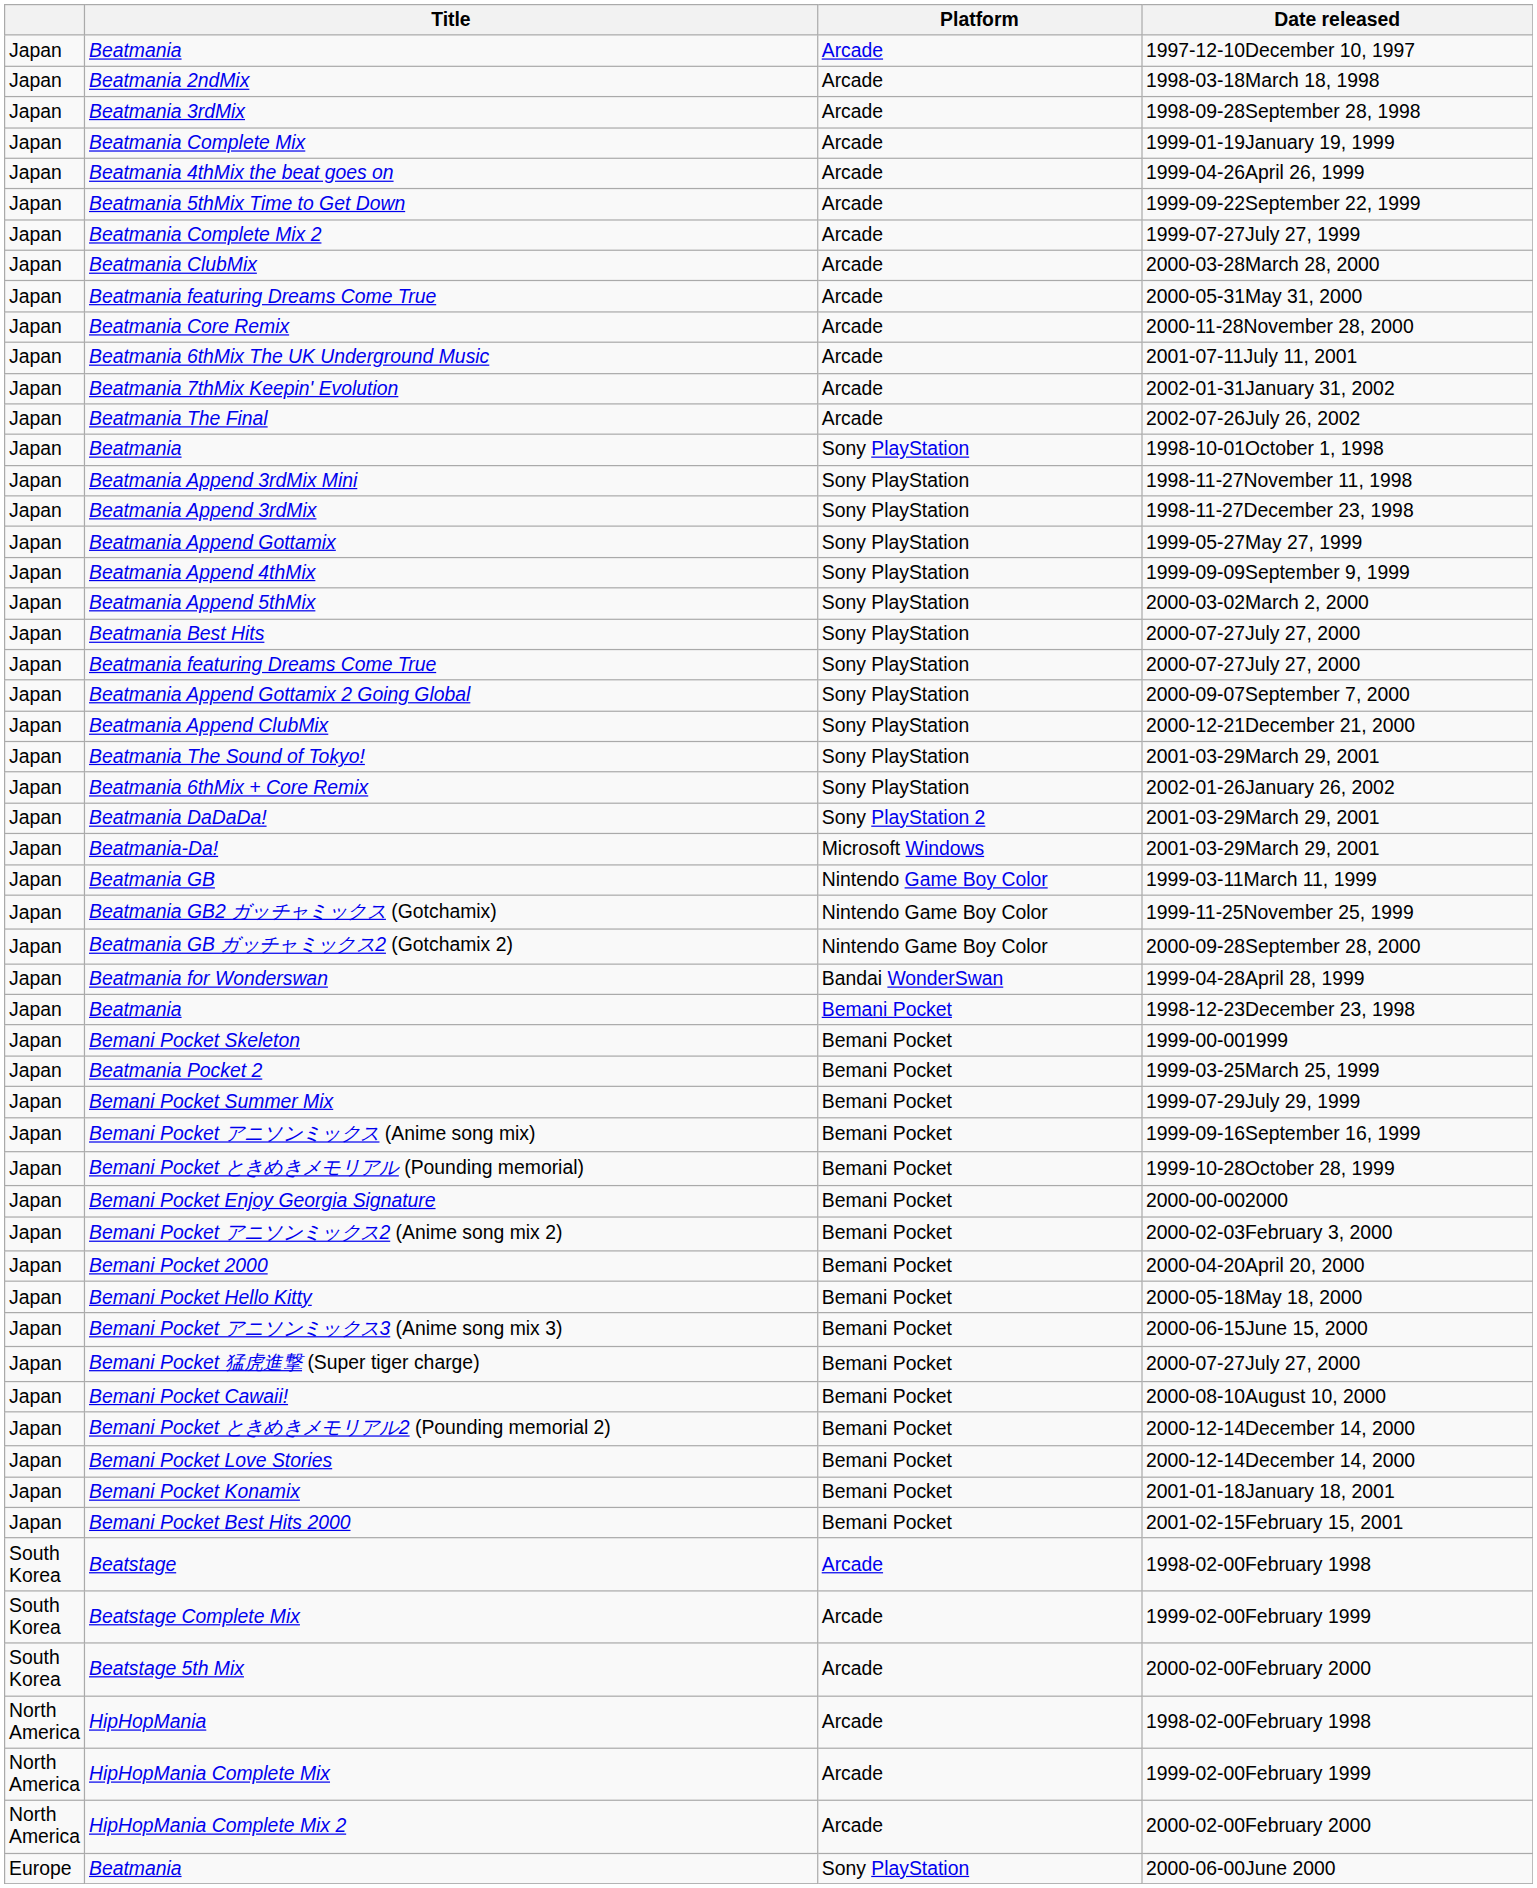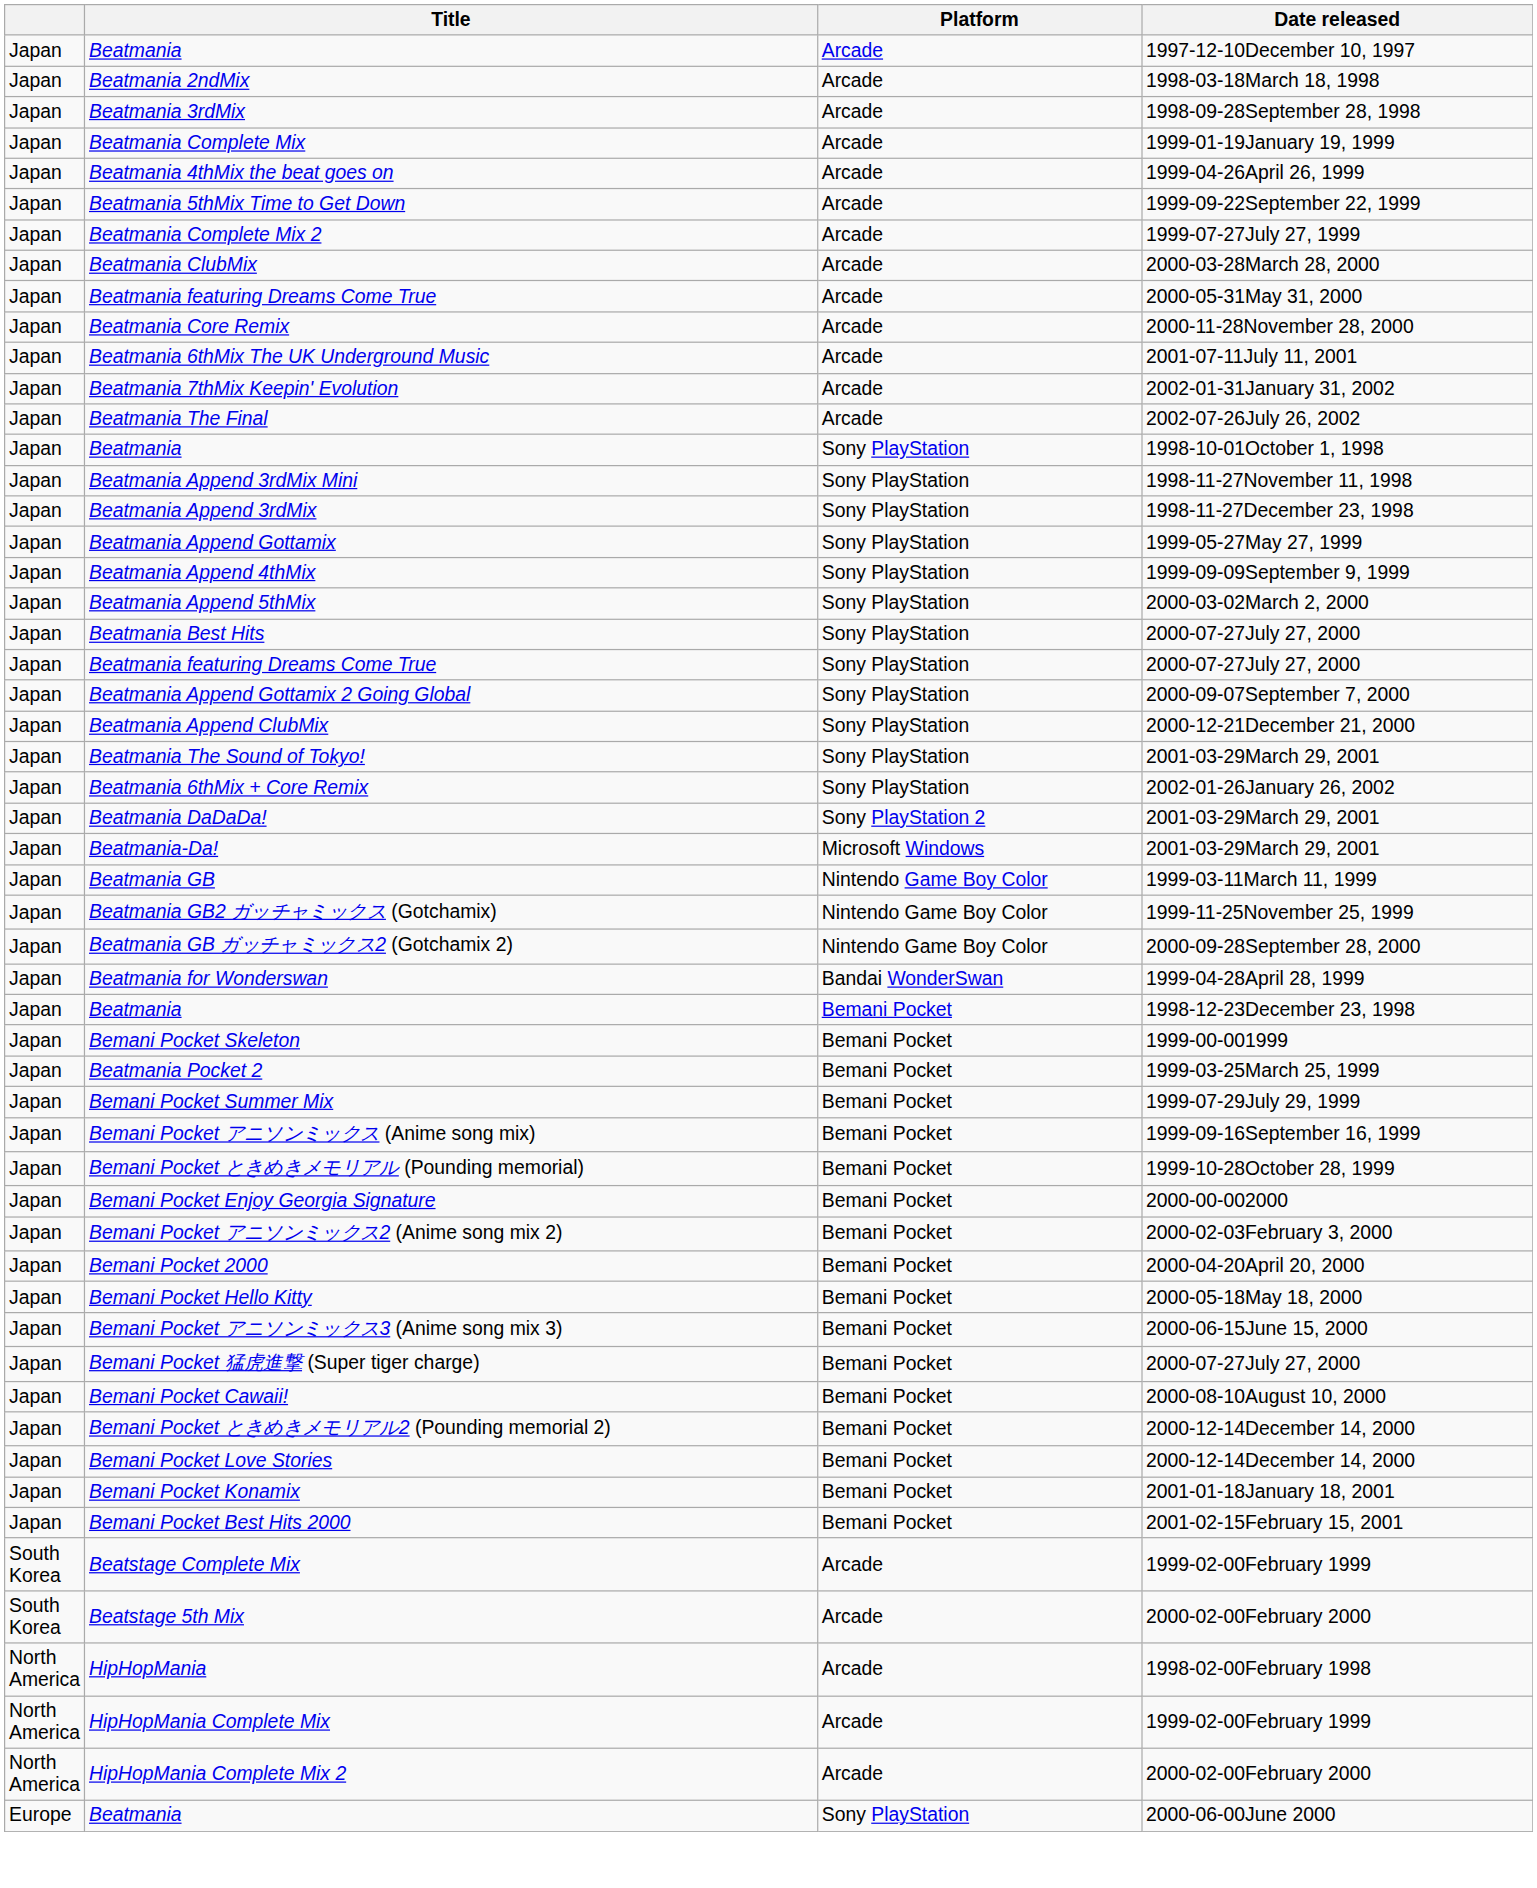 <table class="wikitable sortable" width=100%>
 <tr>
 <th width=50px></th>
 <th>Title</th>
 <th>Platform</th>
 <th>Date released</th>
 </tr>
 <tr>
 <td><span>Japan</span></td>
 <td><em><a href='#'>Beatmania</a></em></td>
 <td><a href='#'>Arcade</a></td>
 <td><span>1997-12-10</span>December 10, 1997</td>
 </tr>
 <tr>
 <td><span>Japan</span></td>
 <td><em><a href='#'>Beatmania 2ndMix</a></em></td>
 <td>Arcade</td>
 <td><span>1998-03-18</span>March 18, 1998</td>
 </tr>
 <tr>
 <td><span>Japan</span></td>
 <td><em><a href='#'>Beatmania 3rdMix</a></em></td>
 <td>Arcade</td>
 <td><span>1998-09-28</span>September 28, 1998</td>
 </tr>
 <tr>
 <td><span>Japan</span></td>
 <td><em><a href='#'>Beatmania Complete Mix</a></em></td>
 <td>Arcade</td>
 <td><span>1999-01-19</span>January 19, 1999</td>
 </tr>
 <tr>
 <td><span>Japan</span></td>
 <td><em><a href='#'>Beatmania 4thMix the beat goes on</a></em></td>
 <td>Arcade</td>
 <td><span>1999-04-26</span>April 26, 1999</td>
 </tr>
 <tr>
 <td><span>Japan</span></td>
 <td><em><a href='#'>Beatmania 5thMix Time to Get Down</a></em></td>
 <td>Arcade</td>
 <td><span>1999-09-22</span>September 22, 1999</td>
 </tr>
 <tr>
 <td><span>Japan</span></td>
 <td><em><a href='#'>Beatmania Complete Mix 2</a></em></td>
 <td>Arcade</td>
 <td><span>1999-07-27</span>July 27, 1999</td>
 </tr>
 <tr>
 <td><span>Japan</span></td>
 <td><em><a href='#'>Beatmania ClubMix</a></em></td>
 <td>Arcade</td>
 <td><span>2000-03-28</span>March 28, 2000</td>
 </tr>
 <tr>
 <td><span>Japan</span></td>
 <td><em><a href='#'>Beatmania featuring Dreams Come True</a></em></td>
 <td>Arcade</td>
 <td><span>2000-05-31</span>May 31, 2000</td>
 </tr>
 <tr>
 <td><span>Japan</span></td>
 <td><em><a href='#'>Beatmania Core Remix</a></em></td>
 <td>Arcade</td>
 <td><span>2000-11-28</span>November 28, 2000</td>
 </tr>
 <tr>
 <td><span>Japan</span></td>
 <td><em><a href='#'>Beatmania 6thMix The UK Underground Music</a></em></td>
 <td>Arcade</td>
 <td><span>2001-07-11</span>July 11, 2001</td>
 </tr>
 <tr>
 <td><span>Japan</span></td>
 <td><em><a href='#'>Beatmania 7thMix Keepin' Evolution</a></em></td>
 <td>Arcade</td>
 <td><span>2002-01-31</span>January 31, 2002</td>
 </tr>
 <tr>
 <td><span>Japan</span></td>
 <td><em><a href='#'>Beatmania The Final</a></em></td>
 <td>Arcade</td>
 <td><span>2002-07-26</span>July 26, 2002</td>
 </tr>
 <tr>
 <td><span>Japan</span></td>
 <td><em><a href='#'>Beatmania</a></em></td>
 <td>Sony <a href='#'>PlayStation</a></td>
 <td><span>1998-10-01</span>October 1, 1998</td>
 </tr>
 <tr>
 <td><span>Japan</span></td>
 <td><em><a href='#'>Beatmania Append 3rdMix Mini</a></em></td>
 <td>Sony PlayStation</td>
 <td><span>1998-11-27</span>November 11, 1998</td>
 </tr>
 <tr>
 <td><span>Japan</span></td>
 <td><em><a href='#'>Beatmania Append 3rdMix</a></em></td>
 <td>Sony PlayStation</td>
 <td><span>1998-11-27</span>December 23, 1998</td>
 </tr>
 <tr>
 <td><span>Japan</span></td>
 <td><em><a href='#'>Beatmania Append Gottamix</a></em></td>
 <td>Sony PlayStation</td>
 <td><span>1999-05-27</span>May 27, 1999</td>
 </tr>
 <tr>
 <td><span>Japan</span></td>
 <td><em><a href='#'>Beatmania Append 4thMix</a></em></td>
 <td>Sony PlayStation</td>
 <td><span>1999-09-09</span>September 9, 1999</td>
 </tr>
 <tr>
 <td><span>Japan</span></td>
 <td><em><a href='#'>Beatmania Append 5thMix</a></em></td>
 <td>Sony PlayStation</td>
 <td><span>2000-03-02</span>March 2, 2000</td>
 </tr>
 <tr>
 <td><span>Japan</span></td>
 <td><em><a href='#'>Beatmania Best Hits</a></em></td>
 <td>Sony PlayStation</td>
 <td><span>2000-07-27</span>July 27, 2000</td>
 </tr>
 <tr>
 <td><span>Japan</span></td>
 <td><em><a href='#'>Beatmania featuring Dreams Come True</a></em></td>
 <td>Sony PlayStation</td>
 <td><span>2000-07-27</span>July 27, 2000</td>
 </tr>
 <tr>
 <td><span>Japan</span></td>
 <td><em><a href='#'>Beatmania Append Gottamix 2 Going Global</a></em></td>
 <td>Sony PlayStation</td>
 <td><span>2000-09-07</span>September 7, 2000</td>
 </tr>
 <tr>
 <td><span>Japan</span></td>
 <td><em><a href='#'>Beatmania Append ClubMix</a></em></td>
 <td>Sony PlayStation</td>
 <td><span>2000-12-21</span>December 21, 2000</td>
 </tr>
 <tr>
 <td><span>Japan</span></td>
 <td><em><a href='#'>Beatmania The Sound of Tokyo!</a></em></td>
 <td>Sony PlayStation</td>
 <td><span>2001-03-29</span>March 29, 2001</td>
 </tr>
 <tr>
 <td><span>Japan</span></td>
 <td><em><a href='#'>Beatmania 6thMix + Core Remix</a></em></td>
 <td>Sony PlayStation</td>
 <td><span>2002-01-26</span>January 26, 2002</td>
 </tr>
 <tr>
 <td><span>Japan</span></td>
 <td><em><a href='#'>Beatmania DaDaDa!</a></em></td>
 <td>Sony <a href='#'>PlayStation 2</a></td>
 <td><span>2001-03-29</span>March 29, 2001</td>
 </tr>
 <tr>
 <td><span>Japan</span></td>
 <td><em><a href='#'>Beatmania-Da!</a></em></td>
 <td>Microsoft <a href='#'>Windows</a></td>
 <td><span>2001-03-29</span>March 29, 2001</td>
 </tr>
 <tr>
 <td><span>Japan</span></td>
 <td><em><a href='#'>Beatmania GB</a></em></td>
 <td>Nintendo <a href='#'>Game Boy Color</a></td>
 <td><span>1999-03-11</span>March 11, 1999</td>
 </tr>
 <tr>
 <td><span>Japan</span></td>
 <td><em><a href='#'>Beatmania GB2 ガッチャミックス</a></em> (Gotchamix)</td>
 <td>Nintendo Game Boy Color</td>
 <td><span>1999-11-25</span>November 25, 1999</td>
 </tr>
 <tr>
 <td><span>Japan</span></td>
 <td><em><a href='#'>Beatmania GB ガッチャミックス2</a></em> (Gotchamix 2)</td>
 <td>Nintendo Game Boy Color</td>
 <td><span>2000-09-28</span>September 28, 2000</td>
 </tr>
 <tr>
 <td><span>Japan</span></td>
 <td><em><a href='#'>Beatmania for Wonderswan</a></em></td>
 <td>Bandai <a href='#'>WonderSwan</a></td>
 <td><span>1999-04-28</span>April 28, 1999</td>
 </tr>
 <tr>
 <td><span>Japan</span></td>
 <td><em><a href='#'>Beatmania</a></em></td>
 <td><a href='#'>Bemani Pocket</a></td>
 <td><span>1998-12-23</span>December 23, 1998</td>
 </tr>
 <tr>
 <td><span>Japan</span></td>
 <td><em><a href='#'>Bemani Pocket Skeleton</a></em></td>
 <td>Bemani Pocket</td>
 <td><span>1999-00-00</span>1999</td>
 </tr>
 <tr>
 <td><span>Japan</span></td>
 <td><em><a href='#'>Beatmania Pocket 2</a></em></td>
 <td>Bemani Pocket</td>
 <td><span>1999-03-25</span>March 25, 1999</td>
 </tr>
 <tr>
 <td><span>Japan</span></td>
 <td><em><a href='#'>Bemani Pocket Summer Mix</a></em></td>
 <td>Bemani Pocket</td>
 <td><span>1999-07-29</span>July 29, 1999</td>
 </tr>
 <tr>
 <td><span>Japan</span></td>
 <td><em><a href='#'>Bemani Pocket アニソンミックス</a></em> (Anime song mix)</td>
 <td>Bemani Pocket</td>
 <td><span>1999-09-16</span>September 16, 1999</td>
 </tr>
 <tr>
 <td><span>Japan</span></td>
 <td><em><a href='#'>Bemani Pocket ときめきメモリアル</a></em> (Pounding memorial)</td>
 <td>Bemani Pocket</td>
 <td><span>1999-10-28</span>October 28, 1999</td>
 </tr>
 <tr>
 <td><span>Japan</span></td>
 <td><em><a href='#'>Bemani Pocket Enjoy Georgia Signature</a></em></td>
 <td>Bemani Pocket</td>
 <td><span>2000-00-00</span>2000</td>
 </tr>
 <tr>
 <td><span>Japan</span></td>
 <td><em><a href='#'>Bemani Pocket アニソンミックス2</a></em> (Anime song mix 2)</td>
 <td>Bemani Pocket</td>
 <td><span>2000-02-03</span>February 3, 2000</td>
 </tr>
 <tr>
 <td><span>Japan</span></td>
 <td><em><a href='#'>Bemani Pocket 2000</a></em></td>
 <td>Bemani Pocket</td>
 <td><span>2000-04-20</span>April 20, 2000</td>
 </tr>
 <tr>
 <td><span>Japan</span></td>
 <td><em><a href='#'>Bemani Pocket Hello Kitty</a></em></td>
 <td>Bemani Pocket</td>
 <td><span>2000-05-18</span>May 18, 2000</td>
 </tr>
 <tr>
 <td><span>Japan</span></td>
 <td><em><a href='#'>Bemani Pocket アニソンミックス3</a></em> (Anime song mix 3)</td>
 <td>Bemani Pocket</td>
 <td><span>2000-06-15</span>June 15, 2000</td>
 </tr>
 <tr>
 <td><span>Japan</span></td>
 <td><em><a href='#'>Bemani Pocket 猛虎進撃</a></em> (Super tiger charge)</td>
 <td>Bemani Pocket</td>
 <td><span>2000-07-27</span>July 27, 2000</td>
 </tr>
 <tr>
 <td><span>Japan</span></td>
 <td><em><a href='#'>Bemani Pocket Cawaii!</a></em></td>
 <td>Bemani Pocket</td>
 <td><span>2000-08-10</span>August 10, 2000</td>
 </tr>
 <tr>
 <td><span>Japan</span></td>
 <td><em><a href='#'>Bemani Pocket ときめきメモリアル2</a></em> (Pounding memorial 2)</td>
 <td>Bemani Pocket</td>
 <td><span>2000-12-14</span>December 14, 2000</td>
 </tr>
 <tr>
 <td><span>Japan</span></td>
 <td><em><a href='#'>Bemani Pocket Love Stories</a></em></td>
 <td>Bemani Pocket</td>
 <td><span>2000-12-14</span>December 14, 2000</td>
 </tr>
 <tr>
 <td><span>Japan</span></td>
 <td><em><a href='#'>Bemani Pocket Konamix</a></em></td>
 <td>Bemani Pocket</td>
 <td><span>2001-01-18</span>January 18, 2001</td>
 </tr>
 <tr>
 <td><span>Japan</span></td>
 <td><em><a href='#'>Bemani Pocket Best Hits 2000</a></em></td>
 <td>Bemani Pocket</td>
 <td><span>2001-02-15</span>February 15, 2001</td>
 </tr>
 <tr>
 <td><span>South Korea</span></td>
-<td><em><a href='#'>Beatstage</a></em></td>
-<td><a href='#'>Arcade</a></td>
-<td><span>1998-02-00</span>February 1998</td>
-</tr>
-<tr>
-<td><span>South Korea</span></td>
 <td><em><a href='#'>Beatstage Complete Mix</a></em></td>
 <td>Arcade</td>
 <td><span>1999-02-00</span>February 1999</td>
 </tr>
 <tr>
 <td><span>South Korea</span></td>
 <td><em><a href='#'>Beatstage 5th Mix</a></em></td>
 <td>Arcade</td>
 <td><span>2000-02-00</span>February 2000</td>
 </tr>
 <tr>
 <td><span>North America</span></td>
 <td><em><a href='#'>HipHopMania</a></em></td>
 <td>Arcade</td>
 <td><span>1998-02-00</span>February 1998</td>
 </tr>
 <tr>
 <td><span>North America</span></td>
 <td><em><a href='#'>HipHopMania Complete Mix</a></em></td>
 <td>Arcade</td>
 <td><span>1999-02-00</span>February 1999</td>
 </tr>
 <tr>
 <td><span>North America</span></td>
 <td><em><a href='#'>HipHopMania Complete Mix 2</a></em></td>
 <td>Arcade</td>
 <td><span>2000-02-00</span>February 2000</td>
 </tr>
 <tr>
 <td><span>Europe</span></td>
 <td><em><a href='#'>Beatmania</a></em></td>
 <td>Sony <a href='#'>PlayStation</a></td>
 <td><span>2000-06-00</span>June 2000</td>
 </tr>
 </table>
